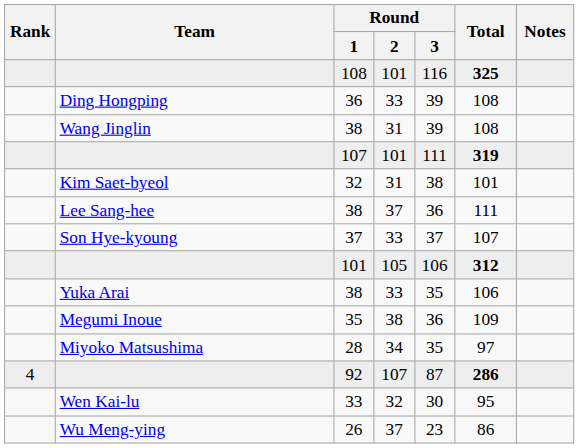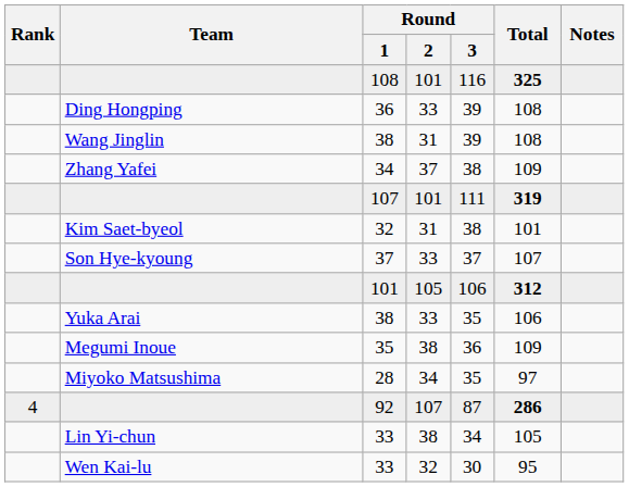 <table class="wikitable" style="text-align:center">
 <tr>
 <th rowspan=2 width=40>Rank</th>
 <th rowspan=2 width=250>Team</th>
 <th colspan=3>Round</th>
 <th rowspan=2 width=50>Total</th>
 <th rowspan=2 width=45>Notes</th>
 </tr>
 <tr>
 <th width=30>1</th>
 <th width=30>2</th>
 <th width=30>3</th>
 </tr>
 <tr bgcolor=eeeeee>
 <td></td>
 <td align=left></td>
 <td>108</td>
 <td>101</td>
 <td>116</td>
 <td><strong>325</strong></td>
 <td></td>
 </tr>
 <tr>
 <td></td>
 <td align=left><a href='#'>Ding Hongping</a></td>
 <td>36</td>
 <td>33</td>
 <td>39</td>
 <td>108</td>
 <td></td>
 </tr>
 <tr>
 <td></td>
 <td align=left><a href='#'>Wang Jinglin</a></td>
 <td>38</td>
 <td>31</td>
 <td>39</td>
 <td>108</td>
 <td></td>
 </tr>
+<tr>
+<td></td>
+<td align=left><a href='#'>Zhang Yafei</a></td>
+<td>34</td>
+<td>37</td>
+<td>38</td>
+<td>109</td>
+<td></td>
+</tr>
 <tr bgcolor=eeeeee>
 <td></td>
 <td align=left></td>
 <td>107</td>
 <td>101</td>
 <td>111</td>
 <td><strong>319</strong></td>
 <td></td>
 </tr>
 <tr>
 <td></td>
 <td align=left><a href='#'>Kim Saet-byeol</a></td>
 <td>32</td>
 <td>31</td>
 <td>38</td>
 <td>101</td>
-<td></td>
-</tr>
-<tr>
-<td></td>
-<td align=left><a href='#'>Lee Sang-hee</a></td>
-<td>38</td>
-<td>37</td>
-<td>36</td>
-<td>111</td>
 <td></td>
 </tr>
 <tr>
 <td></td>
 <td align=left><a href='#'>Son Hye-kyoung</a></td>
 <td>37</td>
 <td>33</td>
 <td>37</td>
 <td>107</td>
 <td></td>
 </tr>
 <tr bgcolor=eeeeee>
 <td></td>
 <td align=left></td>
 <td>101</td>
 <td>105</td>
 <td>106</td>
 <td><strong>312</strong></td>
 <td></td>
 </tr>
 <tr>
 <td></td>
 <td align=left><a href='#'>Yuka Arai</a></td>
 <td>38</td>
 <td>33</td>
 <td>35</td>
 <td>106</td>
 <td></td>
 </tr>
 <tr>
 <td></td>
 <td align=left><a href='#'>Megumi Inoue</a></td>
 <td>35</td>
 <td>38</td>
 <td>36</td>
 <td>109</td>
 <td></td>
 </tr>
 <tr>
 <td></td>
 <td align=left><a href='#'>Miyoko Matsushima</a></td>
 <td>28</td>
 <td>34</td>
 <td>35</td>
 <td>97</td>
 <td></td>
 </tr>
 <tr bgcolor=eeeeee>
 <td>4</td>
 <td align=left></td>
 <td>92</td>
 <td>107</td>
 <td>87</td>
 <td><strong>286</strong></td>
 <td></td>
 </tr>
 <tr>
 <td></td>
+<td align=left><a href='#'>Lin Yi-chun</a></td>
+<td>33</td>
+<td>38</td>
+<td>34</td>
+<td>105</td>
+<td></td>
+</tr>
+<tr>
+<td></td>
 <td align=left><a href='#'>Wen Kai-lu</a></td>
 <td>33</td>
 <td>32</td>
 <td>30</td>
 <td>95</td>
 <td></td>
 </tr>
-<tr>
-<td></td>
-<td align=left><a href='#'>Wu Meng-ying</a></td>
-<td>26</td>
-<td>37</td>
-<td>23</td>
-<td>86</td>
-<td></td>
-</tr>
 </table>
